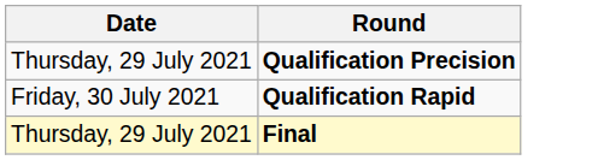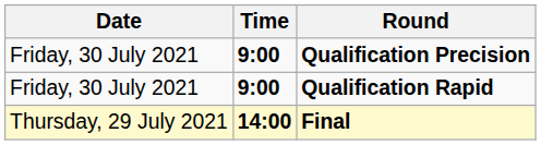 <table class="wikitable">
 <tr>
 <th>Date</th>
+<th>Time</th>
 <th>Round</th>
 </tr>
 <tr>
-<td>Thursday, 29 July 2021</td>
+<td>Friday, 30 July 2021</td>
+<td><strong>9:00</strong></td>
 <td><strong>Qualification Precision</strong></td>
 </tr>
 <tr>
 <td>Friday, 30 July 2021</td>
+<td><strong>9:00</strong></td>
 <td><strong>Qualification Rapid</strong></td>
 </tr>
 <tr style=background:lemonchiffon>
 <td>Thursday, 29 July 2021</td>
+<td><strong>14:00</strong></td>
 <td><strong>Final</strong></td>
 </tr>
 </table>
